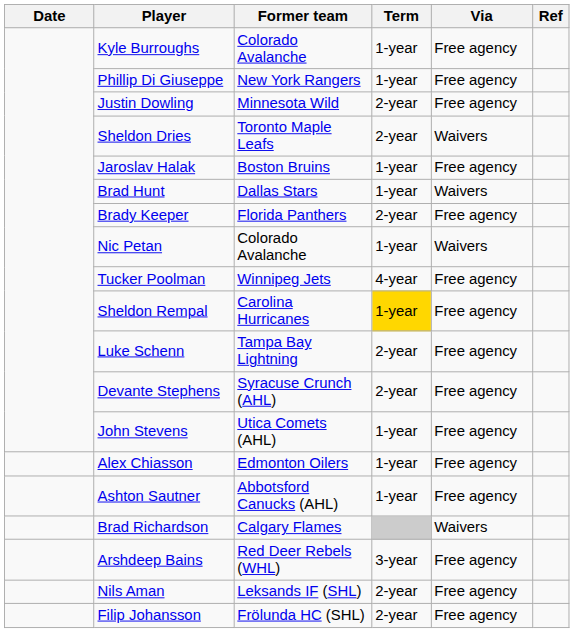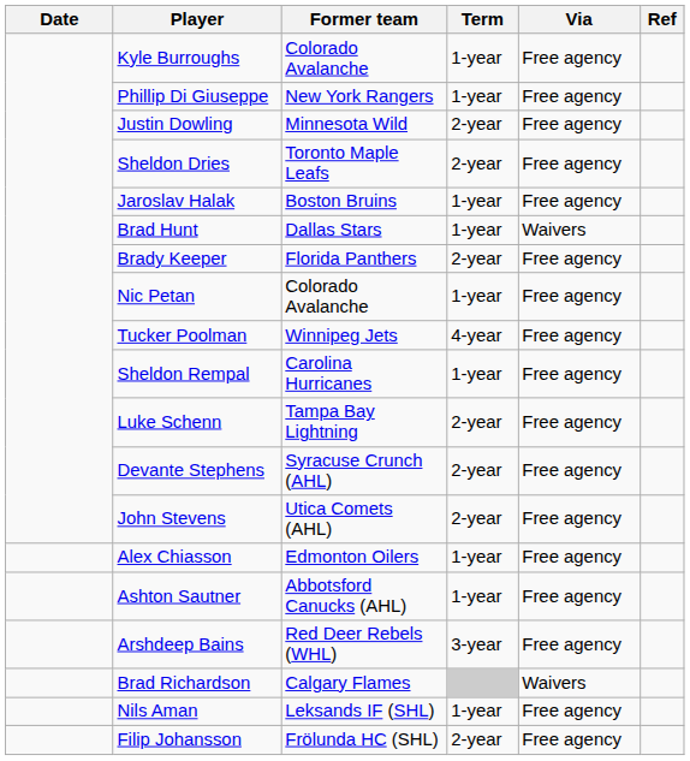 <table class="wikitable">
 <tr style="background:#ddd; text-align:center;">
 <th style="width: 10em;">Date</th>
 <th style="width: 14em;">Player</th>
 <th style="width: 14em;">Former team</th>
 <th style="width: 5em;">Term</th>
 <th style="width: 10em;">Via</th>
 <th style="width: 2.5em;">Ref</th>
 </tr>
 <tr>
 <td rowspan=13></td>
 <td><a href='#'>Kyle Burroughs</a></td>
 <td><a href='#'>Colorado Avalanche</a></td>
 <td>1-year</td>
 <td>Free agency</td>
 <td></td>
 </tr>
 <tr>
 <td><a href='#'>Phillip Di Giuseppe</a></td>
 <td><a href='#'>New York Rangers</a></td>
 <td>1-year</td>
 <td>Free agency</td>
 <td></td>
 </tr>
 <tr>
 <td><a href='#'>Justin Dowling</a></td>
 <td><a href='#'>Minnesota Wild</a></td>
 <td>2-year</td>
 <td>Free agency</td>
 <td></td>
 </tr>
 <tr>
 <td><a href='#'>Sheldon Dries</a></td>
 <td><a href='#'>Toronto Maple Leafs</a></td>
 <td>2-year</td>
-<td>Waivers</td>
+<td>Free agency</td>
 <td></td>
 </tr>
 <tr>
 <td><a href='#'>Jaroslav Halak</a></td>
 <td><a href='#'>Boston Bruins</a></td>
 <td>1-year</td>
 <td>Free agency</td>
 <td></td>
 </tr>
 <tr>
 <td><a href='#'>Brad Hunt</a></td>
 <td><a href='#'>Dallas Stars</a></td>
 <td>1-year</td>
 <td>Waivers</td>
 <td></td>
 </tr>
 <tr>
 <td><a href='#'>Brady Keeper</a></td>
 <td><a href='#'>Florida Panthers</a></td>
 <td>2-year</td>
 <td>Free agency</td>
 <td></td>
 </tr>
 <tr>
 <td><a href='#'>Nic Petan</a></td>
 <td>Colorado Avalanche</td>
 <td>1-year</td>
-<td>Waivers</td>
+<td>Free agency</td>
 <td></td>
 </tr>
 <tr>
 <td><a href='#'>Tucker Poolman</a></td>
 <td><a href='#'>Winnipeg Jets</a></td>
 <td>4-year</td>
 <td>Free agency</td>
 <td></td>
 </tr>
 <tr>
 <td><a href='#'>Sheldon Rempal</a></td>
 <td><a href='#'>Carolina Hurricanes</a></td>
-<td style="background: gold;">1-year</td>
+<td>1-year</td>
 <td>Free agency</td>
 <td></td>
 </tr>
 <tr>
 <td><a href='#'>Luke Schenn</a></td>
 <td><a href='#'>Tampa Bay Lightning</a></td>
 <td>2-year</td>
 <td>Free agency</td>
 <td></td>
 </tr>
 <tr>
 <td><a href='#'>Devante Stephens</a></td>
 <td><a href='#'>Syracuse Crunch</a> (<a href='#'>AHL</a>)</td>
 <td>2-year</td>
 <td>Free agency</td>
 <td></td>
 </tr>
 <tr>
 <td><a href='#'>John Stevens</a></td>
 <td><a href='#'>Utica Comets</a> (AHL)</td>
-<td>1-year</td>
+<td>2-year</td>
 <td>Free agency</td>
 <td></td>
 </tr>
 <tr>
 <td></td>
 <td><a href='#'>Alex Chiasson</a></td>
 <td><a href='#'>Edmonton Oilers</a></td>
 <td>1-year</td>
 <td>Free agency</td>
 <td></td>
 </tr>
 <tr>
 <td></td>
 <td><a href='#'>Ashton Sautner</a></td>
 <td><a href='#'>Abbotsford Canucks</a> (AHL)</td>
 <td>1-year</td>
 <td>Free agency</td>
 <td></td>
 </tr>
 <tr>
 <td></td>
+<td><a href='#'>Arshdeep Bains</a></td>
+<td><a href='#'>Red Deer Rebels</a> (<a href='#'>WHL</a>)</td>
+<td>3-year</td>
+<td>Free agency</td>
+<td></td>
+</tr>
+<tr>
+<td></td>
 <td><a href='#'>Brad Richardson</a></td>
 <td><a href='#'>Calgary Flames</a></td>
 <td style="background:#ccc;"></td>
 <td>Waivers</td>
 <td></td>
 </tr>
 <tr>
 <td></td>
-<td><a href='#'>Arshdeep Bains</a></td>
-<td><a href='#'>Red Deer Rebels</a> (<a href='#'>WHL</a>)</td>
-<td>3-year</td>
-<td>Free agency</td>
-<td></td>
-</tr>
-<tr>
-<td></td>
 <td><a href='#'>Nils Aman</a></td>
 <td><a href='#'>Leksands IF</a> (<a href='#'>SHL</a>)</td>
-<td>2-year</td>
+<td>1-year</td>
 <td>Free agency</td>
 <td></td>
 </tr>
 <tr>
 <td></td>
 <td><a href='#'>Filip Johansson</a></td>
 <td><a href='#'>Frölunda HC</a> (SHL)</td>
 <td>2-year</td>
 <td>Free agency</td>
 <td></td>
 </tr>
 </table>
